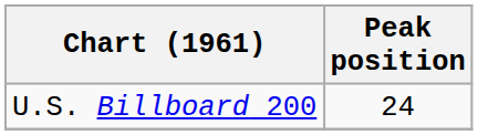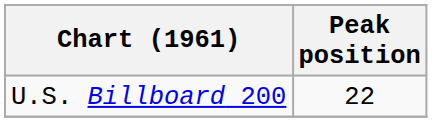 <table class="wikitable">
 <tr>
 <th>Chart (1961)</th>
 <th>Peak<br>position</th>
 </tr>
 <tr>
 <td>U.S. <a href='#'><em>Billboard</em> 200</a></td>
-<td align="center">24</td>
+<td align="center">22</td>
 </tr>
 <tr>
 </tr>
 </table>
